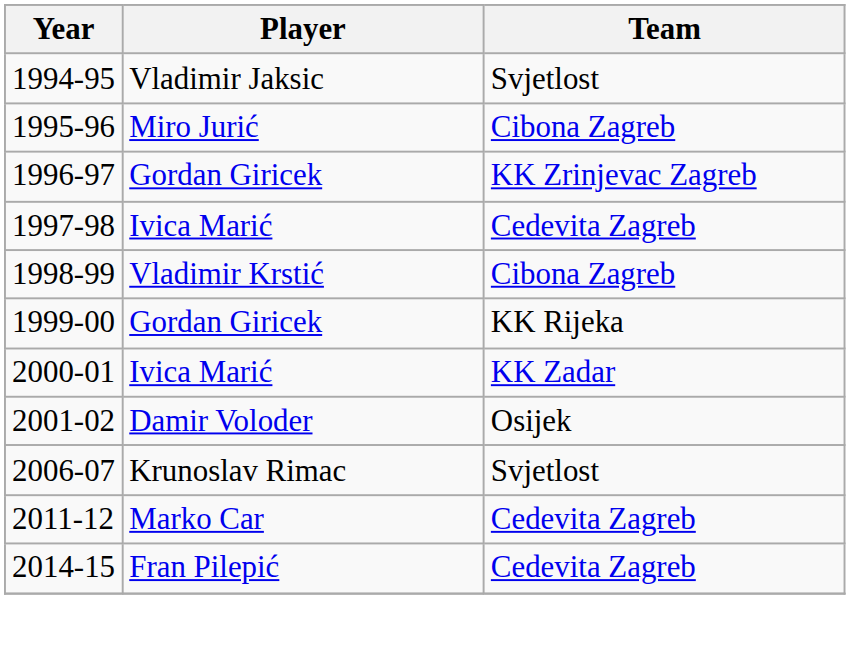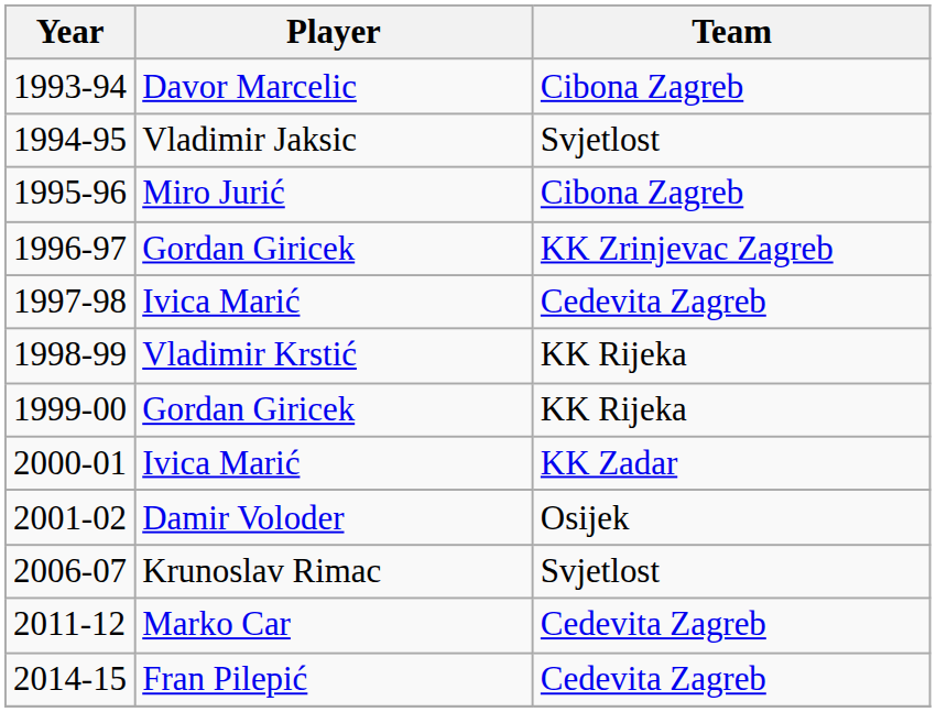 <table class="wikitable">
 <tr>
 <th>Year</th>
 <th width=180>Player</th>
 <th width=180>Team</th>
+</tr>
+<tr>
+<td>1993-94</td>
+<td> <a href='#'>Davor Marcelic</a></td>
+<td><a href='#'>Cibona Zagreb</a></td>
 </tr>
 <tr>
 <td>1994-95</td>
 <td> Vladimir Jaksic</td>
 <td>Svjetlost</td>
 </tr>
 <tr>
 <td>1995-96</td>
 <td> <a href='#'>Miro Jurić</a></td>
 <td><a href='#'>Cibona Zagreb</a></td>
 </tr>
 <tr>
 <td>1996-97</td>
 <td> <a href='#'>Gordan Giricek</a></td>
 <td><a href='#'>KK Zrinjevac Zagreb</a></td>
 </tr>
 <tr>
 <td>1997-98</td>
 <td> <a href='#'>Ivica Marić</a></td>
 <td><a href='#'>Cedevita Zagreb</a></td>
 </tr>
 <tr>
 <td>1998-99</td>
 <td> <a href='#'>Vladimir Krstić</a></td>
-<td><a href='#'>Cibona Zagreb</a></td>
+<td>KK Rijeka</td>
 </tr>
 <tr>
 <td>1999-00</td>
 <td> <a href='#'>Gordan Giricek</a></td>
 <td>KK Rijeka</td>
 </tr>
 <tr>
 <td>2000-01</td>
 <td> <a href='#'>Ivica Marić</a></td>
 <td><a href='#'>KK Zadar</a></td>
 </tr>
 <tr>
 <td>2001-02</td>
 <td> <a href='#'>Damir Voloder</a></td>
 <td>Osijek</td>
 </tr>
 <tr>
 <td>2006-07</td>
 <td>  Krunoslav Rimac</td>
 <td>Svjetlost</td>
 </tr>
 <tr>
 <td>2011-12</td>
 <td> <a href='#'>Marko Car</a></td>
 <td><a href='#'>Cedevita Zagreb</a></td>
 </tr>
 <tr>
 <td>2014-15</td>
 <td> <a href='#'>Fran Pilepić</a></td>
 <td><a href='#'>Cedevita Zagreb</a></td>
 </tr>
 <tr>
 </tr>
 </table>
